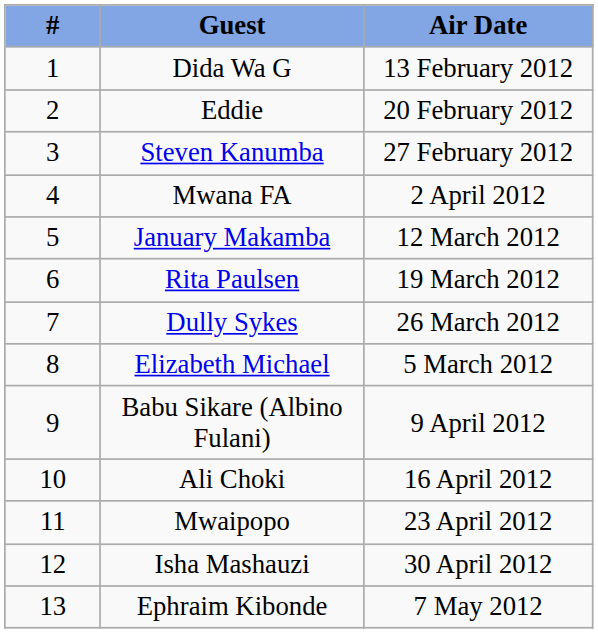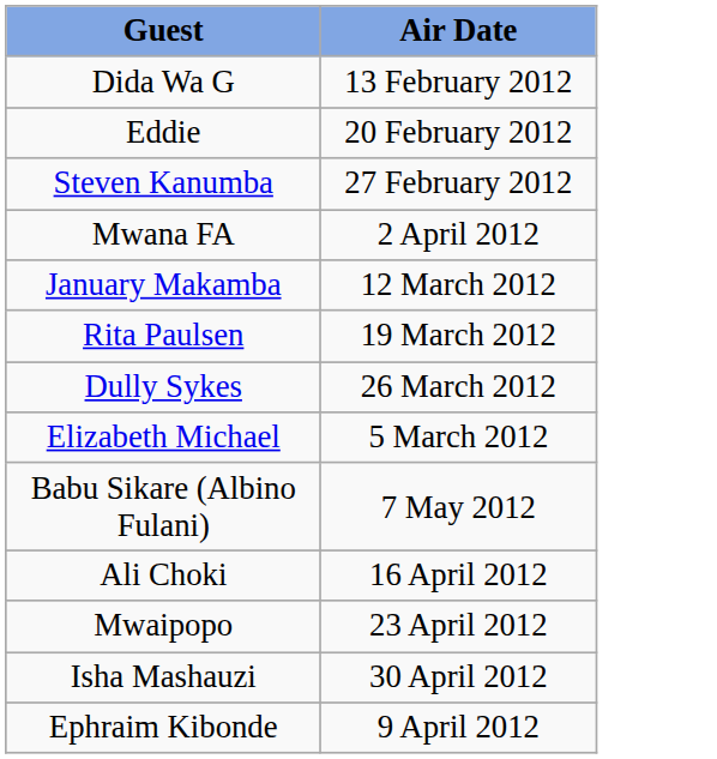 <table class="wikitable" style="text-align:center;">
 <tr>
-<th width="50" style="background:#81a6e3">#</th>
 <th width="150" style="background:#81a6e3">Guest</th>
 <th width="130" style="background:#81a6e3">Air Date</th>
 </tr>
 <tr>
-<td>1</td>
 <td>Dida Wa G</td>
 <td>13 February 2012</td>
 </tr>
 <tr>
-<td>2</td>
 <td>Eddie</td>
 <td>20 February 2012</td>
 </tr>
 <tr>
-<td>3</td>
 <td><a href='#'>Steven Kanumba</a></td>
 <td>27 February 2012</td>
 </tr>
 <tr>
-<td>4</td>
 <td>Mwana FA</td>
 <td>2 April 2012</td>
 </tr>
 <tr>
-<td>5</td>
 <td><a href='#'>January Makamba</a></td>
 <td>12 March 2012</td>
 </tr>
 <tr>
-<td>6</td>
 <td><a href='#'>Rita Paulsen</a></td>
 <td>19 March 2012</td>
 </tr>
 <tr>
-<td>7</td>
 <td><a href='#'>Dully Sykes</a></td>
 <td>26 March 2012</td>
 </tr>
 <tr>
-<td>8</td>
 <td><a href='#'>Elizabeth Michael</a></td>
 <td>5 March 2012</td>
 </tr>
 <tr>
-<td>9</td>
 <td>Babu Sikare (Albino Fulani)</td>
-<td>9 April 2012</td>
+<td>7 May 2012</td>
 </tr>
 <tr>
-<td>10</td>
 <td>Ali Choki</td>
 <td>16 April 2012</td>
 </tr>
 <tr>
-<td>11</td>
 <td>Mwaipopo</td>
 <td>23 April 2012</td>
 </tr>
 <tr>
-<td>12</td>
 <td>Isha Mashauzi</td>
 <td>30 April 2012</td>
 </tr>
 <tr>
-<td>13</td>
 <td>Ephraim Kibonde</td>
-<td>7 May 2012</td>
+<td>9 April 2012</td>
 </tr>
 </table>
